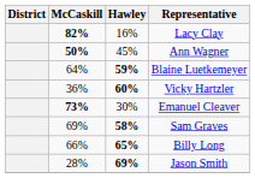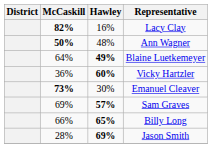 <table class=wikitable>
 <tr>
 <th>District</th>
 <th>McCaskill</th>
 <th>Hawley</th>
 <th>Representative</th>
 </tr>
 <tr align=center>
 <th></th>
 <td><strong>82%</strong></td>
 <td>16%</td>
 <td><a href='#'>Lacy Clay</a></td>
 </tr>
 <tr align=center>
 <th></th>
 <td><strong>50%</strong></td>
-<td>45%</td>
+<td>48%</td>
 <td><a href='#'>Ann Wagner</a></td>
 </tr>
 <tr align=center>
 <th></th>
 <td>64%</td>
-<td><strong>59%</strong></td>
+<td><strong>49%</strong></td>
 <td><a href='#'>Blaine Luetkemeyer</a></td>
 </tr>
 <tr align=center>
 <th></th>
 <td>36%</td>
 <td><strong>60%</strong></td>
 <td><a href='#'>Vicky Hartzler</a></td>
 </tr>
 <tr align=center>
 <th></th>
 <td><strong>73%</strong></td>
 <td>30%</td>
 <td><a href='#'>Emanuel Cleaver</a></td>
 </tr>
 <tr align=center>
 <th></th>
 <td>69%</td>
-<td><strong>58%</strong></td>
+<td><strong>57%</strong></td>
 <td><a href='#'>Sam Graves</a></td>
 </tr>
 <tr align=center>
 <th></th>
 <td>66%</td>
 <td><strong>65%</strong></td>
 <td><a href='#'>Billy Long</a></td>
 </tr>
 <tr align=center>
 <th></th>
 <td>28%</td>
 <td><strong>69%</strong></td>
 <td><a href='#'>Jason Smith</a></td>
 </tr>
 <tr align=center>
 </tr>
 </table>
